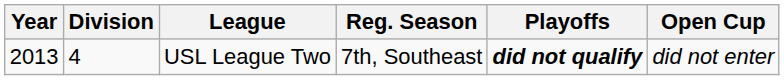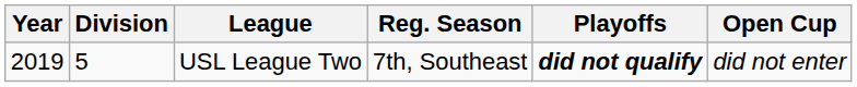 <table class="wikitable">
 <tr>
 <th>Year</th>
 <th>Division</th>
 <th>League</th>
 <th>Reg. Season</th>
 <th>Playoffs</th>
 <th>Open Cup</th>
 </tr>
 <tr>
-<td>2013</td>
-<td>4</td>
+<td>2019</td>
+<td>5</td>
 <td>USL League Two</td>
 <td>7th, Southeast</td>
 <td><strong><em>did not qualify</em></strong></td>
 <td><em>did not enter</em></td>
 </tr>
 </table>
